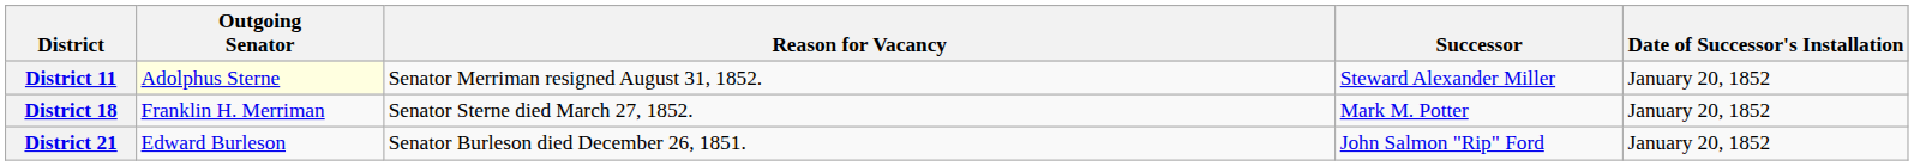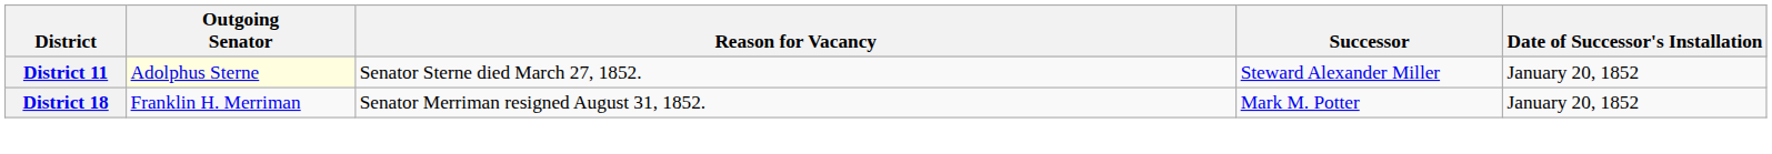 <table class="wikitable">
 <tr bgcolor="#cccccc" align="center" valign="bottom">
 <th>District</th>
 <th>Outgoing<br>Senator</th>
 <th width="50%">Reason for Vacancy</th>
 <th>Successor</th>
 <th width="15%">Date of Successor's Installation</th>
 </tr>
 <tr>
 <th><a href='#'>District 11</a></th>
 <td style="background: lightyellow;"><a href='#'>Adolphus Sterne</a></td>
-<td>Senator Merriman resigned August 31, 1852.</td>
+<td>Senator Sterne died March 27, 1852.</td>
 <td><a href='#'>Steward Alexander Miller</a></td>
 <td>January 20, 1852</td>
 </tr>
 <tr>
 <th><a href='#'>District 18</a></th>
 <td><a href='#'>Franklin H. Merriman</a></td>
-<td>Senator Sterne died March 27, 1852.</td>
+<td>Senator Merriman resigned August 31, 1852.</td>
 <td><a href='#'>Mark M. Potter</a></td>
 <td>January 20, 1852</td>
 </tr>
-<tr>
-<th><a href='#'>District 21</a></th>
-<td><a href='#'>Edward Burleson</a></td>
-<td>Senator Burleson died December 26, 1851.</td>
-<td><a href='#'>John Salmon "Rip" Ford</a></td>
-<td>January 20, 1852</td>
-</tr>
 </table>
